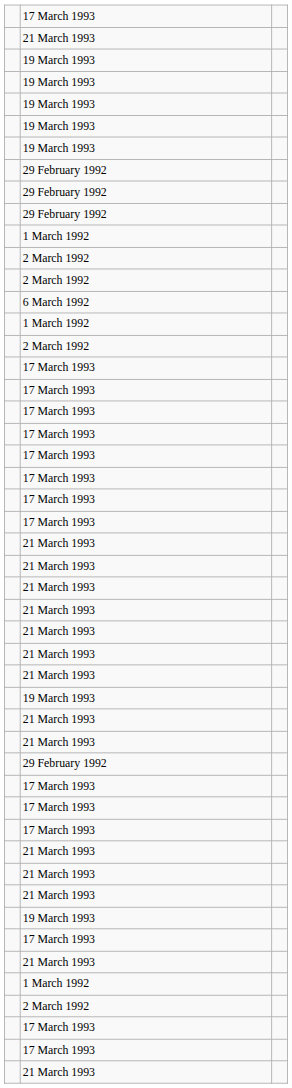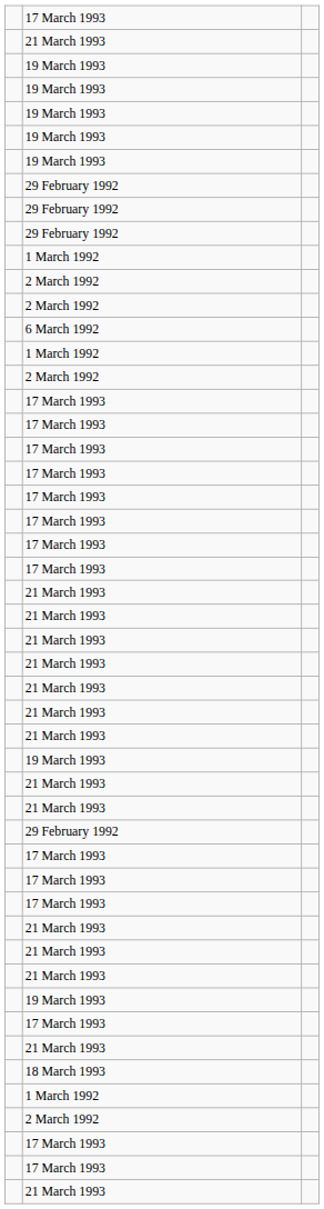 <table class="wikitable" style="font-size: 89%; float: left; width: 24em; margin-right: 1em;height: 1300px;">
 <tr>
 <td></td>
 <td>17 March 1993</td>
 <td></td>
 </tr>
 <tr>
 <td></td>
 <td>21 March 1993</td>
 <td></td>
 </tr>
 <tr>
 <td></td>
 <td>19 March 1993</td>
 <td></td>
 </tr>
 <tr>
 <td></td>
 <td>19 March 1993</td>
 <td></td>
 </tr>
 <tr>
 <td></td>
 <td>19 March 1993</td>
 <td></td>
 </tr>
 <tr>
 <td></td>
 <td>19 March 1993</td>
 <td></td>
 </tr>
 <tr>
 <td></td>
 <td>19 March 1993</td>
 <td></td>
 </tr>
 <tr>
 <td></td>
 <td>29 February 1992</td>
 <td></td>
 </tr>
 <tr>
 <td></td>
 <td>29 February 1992</td>
 <td></td>
 </tr>
 <tr>
 <td></td>
 <td>29 February 1992</td>
 <td></td>
 </tr>
 <tr>
 <td></td>
 <td>1 March 1992</td>
 <td></td>
 </tr>
 <tr>
 <td></td>
 <td>2 March 1992</td>
 <td></td>
 </tr>
 <tr>
 <td></td>
 <td>2 March 1992</td>
 <td></td>
 </tr>
 <tr>
 <td></td>
 <td>6 March 1992</td>
 <td></td>
 </tr>
 <tr>
 <td></td>
 <td>1 March 1992</td>
 <td></td>
 </tr>
 <tr>
 <td></td>
 <td>2 March 1992</td>
 <td></td>
 </tr>
 <tr>
 <td></td>
 <td>17 March 1993</td>
 <td></td>
 </tr>
 <tr>
 <td></td>
 <td>17 March 1993</td>
 <td></td>
 </tr>
 <tr>
 <td></td>
 <td>17 March 1993</td>
 <td></td>
 </tr>
 <tr>
 <td></td>
 <td>17 March 1993</td>
 <td></td>
 </tr>
 <tr>
 <td></td>
 <td>17 March 1993</td>
 <td></td>
 </tr>
 <tr>
 <td></td>
 <td>17 March 1993</td>
 <td></td>
 </tr>
 <tr>
 <td></td>
 <td>17 March 1993</td>
 <td></td>
 </tr>
 <tr>
 <td></td>
 <td>17 March 1993</td>
 <td></td>
 </tr>
 <tr>
 <td></td>
 <td>21 March 1993</td>
 <td></td>
 </tr>
 <tr>
 <td></td>
 <td>21 March 1993</td>
 <td></td>
 </tr>
 <tr>
 <td></td>
 <td>21 March 1993</td>
 <td></td>
 </tr>
 <tr>
 <td></td>
 <td>21 March 1993</td>
 <td></td>
 </tr>
 <tr>
 <td></td>
 <td>21 March 1993</td>
 <td></td>
 </tr>
 <tr>
 <td></td>
 <td>21 March 1993</td>
 <td></td>
 </tr>
 <tr>
 <td></td>
 <td>21 March 1993</td>
 <td></td>
 </tr>
 <tr>
 <td></td>
 <td>19 March 1993</td>
 <td></td>
 </tr>
 <tr>
 <td></td>
 <td>21 March 1993</td>
 <td></td>
 </tr>
 <tr>
 <td></td>
 <td>21 March 1993</td>
 <td></td>
 </tr>
 <tr>
 <td></td>
 <td>29 February 1992</td>
 <td></td>
 </tr>
 <tr>
 <td></td>
 <td>17 March 1993</td>
 <td></td>
 </tr>
 <tr>
 <td></td>
 <td>17 March 1993</td>
 <td></td>
 </tr>
 <tr>
 <td></td>
 <td>17 March 1993</td>
 <td></td>
 </tr>
 <tr>
 <td></td>
 <td>21 March 1993</td>
 <td></td>
 </tr>
 <tr>
 <td></td>
 <td>21 March 1993</td>
 <td></td>
 </tr>
 <tr>
 <td></td>
 <td>21 March 1993</td>
 <td></td>
 </tr>
 <tr>
 <td></td>
 <td>19 March 1993</td>
 <td></td>
 </tr>
 <tr>
 <td></td>
 <td>17 March 1993</td>
 <td></td>
 </tr>
 <tr>
 <td></td>
 <td>21 March 1993</td>
 <td></td>
 </tr>
 <tr>
 <td></td>
+<td>18 March 1993</td>
+<td></td>
+</tr>
+<tr>
+<td></td>
 <td>1 March 1992</td>
 <td></td>
 </tr>
 <tr>
 <td></td>
 <td>2 March 1992</td>
 <td></td>
 </tr>
 <tr>
 <td></td>
 <td>17 March 1993</td>
 <td></td>
 </tr>
 <tr>
 <td></td>
 <td>17 March 1993</td>
 <td></td>
 </tr>
 <tr>
 <td></td>
 <td>21 March 1993</td>
 <td></td>
 </tr>
 </table>
